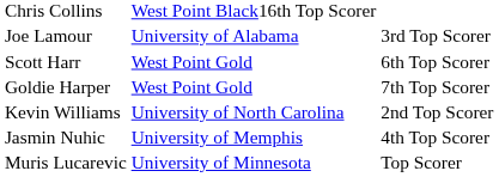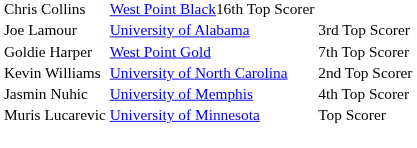 <table>
 <tr>
 <td>Chris Collins</td>
 <td><a href='#'>West Point Black</a>16th Top Scorer</td>
 </tr>
 <tr>
 <td>Joe Lamour</td>
 <td><a href='#'>University of Alabama</a></td>
 <td>3rd Top Scorer</td>
-</tr>
-<tr>
-<td>Scott Harr</td>
-<td><a href='#'>West Point Gold</a></td>
-<td>6th Top Scorer</td>
 </tr>
 <tr>
 <td>Goldie Harper</td>
 <td><a href='#'>West Point Gold</a></td>
 <td>7th Top Scorer</td>
 </tr>
 <tr>
 <td>Kevin Williams</td>
 <td><a href='#'>University of North Carolina</a></td>
 <td>2nd Top Scorer</td>
 </tr>
 <tr>
 <td>Jasmin Nuhic</td>
 <td><a href='#'>University of Memphis</a></td>
 <td>4th Top Scorer</td>
 </tr>
 <tr>
 <td>Muris Lucarevic</td>
 <td><a href='#'>University of Minnesota</a></td>
 <td>Top Scorer</td>
 </tr>
 </table>
